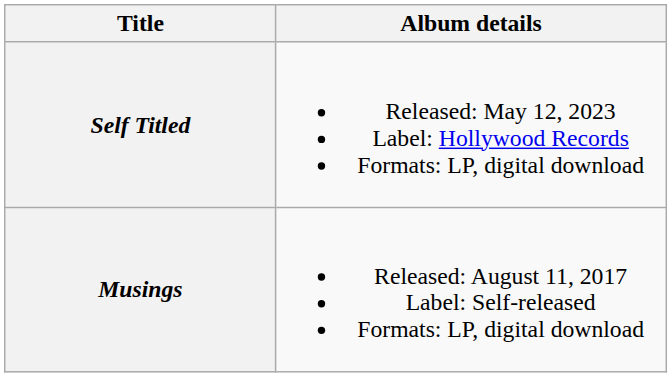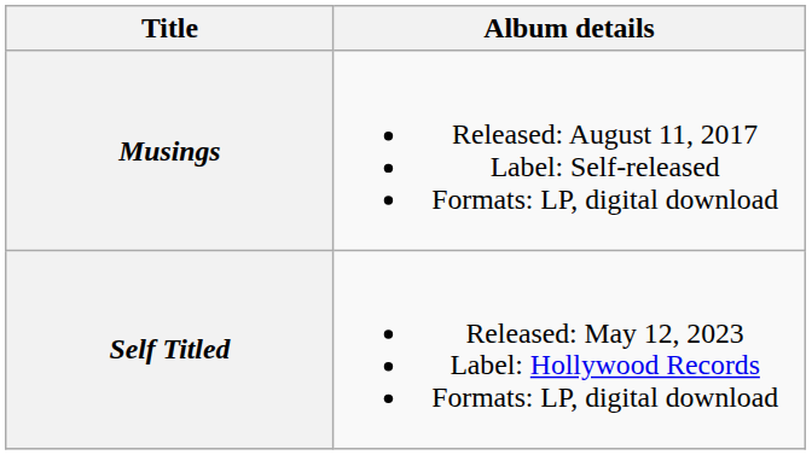 <table class="wikitable plainrowheaders" style="text-align:center;">
 <tr>
 <th scope="col" style="width:11em;">Title</th>
 <th scope="col" style="width:16em;">Album details</th>
 </tr>
 <tr>
+<th scope="row"><em>Musings</em></th>
+<td><br><ul><li>Released: August 11, 2017</li><li>Label: Self-released</li><li>Formats: LP, digital download</li></ul></td>
+</tr>
+<tr>
 <th scope="row"><em>Self Titled</em></th>
 <td><br><ul><li>Released: May 12, 2023</li><li>Label: <a href='#'>Hollywood Records</a></li><li>Formats: LP, digital download</li></ul></td>
 </tr>
-<tr>
-<th scope="row"><em>Musings</em></th>
-<td><br><ul><li>Released: August 11, 2017</li><li>Label: Self-released</li><li>Formats: LP, digital download</li></ul></td>
-</tr>
 </table>
